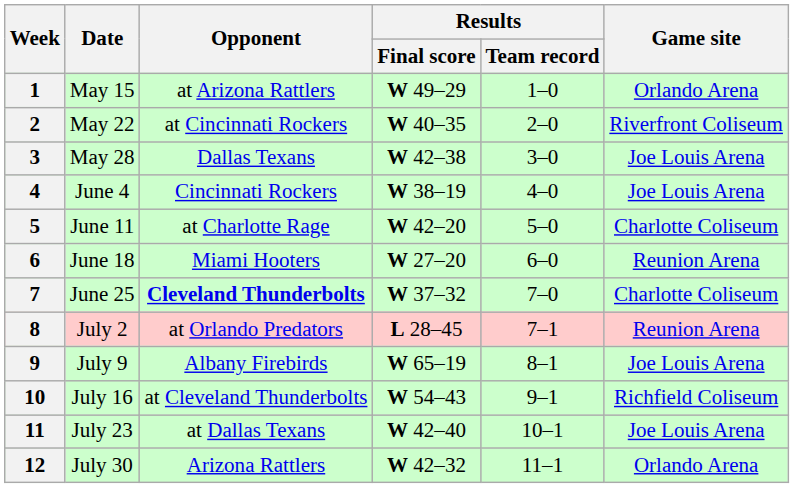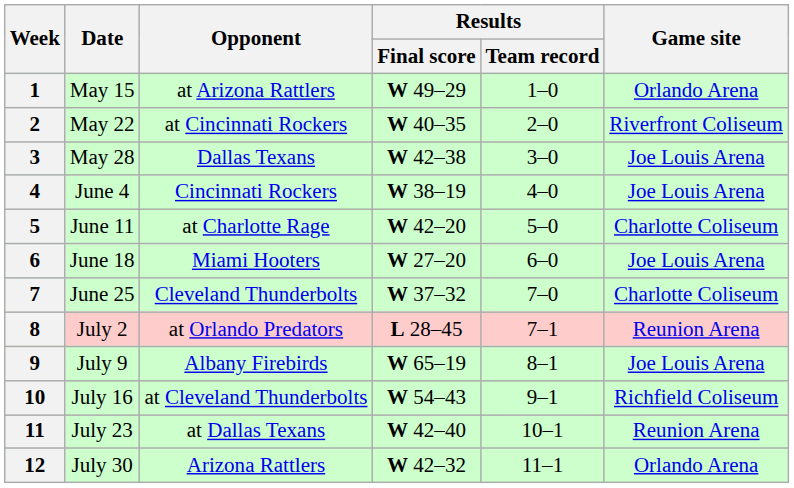 <table class="wikitable" style="font-size: 92%;" "align=center">
 <tr>
 <th rowspan="2">Week</th>
 <th rowspan="2">Date</th>
 <th rowspan="2">Opponent</th>
 <th colspan="2">Results</th>
 <th rowspan="2">Game site</th>
 </tr>
 <tr>
 <th>Final score</th>
 <th>Team record</th>
 </tr>
 <tr style="background:#cfc">
 <th>1</th>
 <td style="text-align:center;">May 15</td>
 <td style="text-align:center;">at <a href='#'>Arizona Rattlers</a></td>
 <td style="text-align:center;"><strong>W</strong> 49–29</td>
 <td style="text-align:center;">1–0</td>
 <td style="text-align:center;"><a href='#'>Orlando Arena</a></td>
 </tr>
 <tr style="background:#cfc">
 <th>2</th>
 <td style="text-align:center;">May 22</td>
 <td style="text-align:center;">at <a href='#'>Cincinnati Rockers</a></td>
 <td style="text-align:center;"><strong>W</strong> 40–35</td>
 <td style="text-align:center;">2–0</td>
 <td style="text-align:center;"><a href='#'>Riverfront Coliseum</a></td>
 </tr>
 <tr style="background:#cfc">
 <th>3</th>
 <td style="text-align:center;">May 28</td>
 <td style="text-align:center;"><a href='#'>Dallas Texans</a></td>
 <td style="text-align:center;"><strong>W</strong> 42–38</td>
 <td style="text-align:center;">3–0</td>
 <td style="text-align:center;"><a href='#'>Joe Louis Arena</a></td>
 </tr>
 <tr style="background:#cfc">
 <th>4</th>
 <td style="text-align:center;">June 4</td>
 <td style="text-align:center;"><a href='#'>Cincinnati Rockers</a></td>
 <td style="text-align:center;"><strong>W</strong> 38–19</td>
 <td style="text-align:center;">4–0</td>
 <td style="text-align:center;"><a href='#'>Joe Louis Arena</a></td>
 </tr>
 <tr style="background:#cfc">
 <th>5</th>
 <td style="text-align:center;">June 11</td>
 <td style="text-align:center;">at <a href='#'>Charlotte Rage</a></td>
 <td style="text-align:center;"><strong>W</strong> 42–20</td>
 <td style="text-align:center;">5–0</td>
 <td style="text-align:center;"><a href='#'>Charlotte Coliseum</a></td>
 </tr>
 <tr style="background:#cfc">
 <th>6</th>
 <td style="text-align:center;">June 18</td>
 <td style="text-align:center;"><a href='#'>Miami Hooters</a></td>
 <td style="text-align:center;"><strong>W</strong> 27–20</td>
 <td style="text-align:center;">6–0</td>
-<td style="text-align:center;"><a href='#'>Reunion Arena</a></td>
+<td style="text-align:center;"><a href='#'>Joe Louis Arena</a></td>
 </tr>
 <tr style="background:#cfc">
 <th>7</th>
 <td style="text-align:center;">June 25</td>
-<td style="text-align:center;"><strong><a href='#'>Cleveland Thunderbolts</a></strong></td>
+<td style="text-align:center;"><a href='#'>Cleveland Thunderbolts</a></td>
 <td style="text-align:center;"><strong>W</strong> 37–32</td>
 <td style="text-align:center;">7–0</td>
 <td style="text-align:center;"><a href='#'>Charlotte Coliseum</a></td>
 </tr>
 <tr style="background:#fcc">
 <th>8</th>
 <td style="text-align:center;">July 2</td>
 <td style="text-align:center;">at <a href='#'>Orlando Predators</a></td>
 <td style="text-align:center;"><strong>L</strong> 28–45</td>
 <td style="text-align:center;">7–1</td>
 <td style="text-align:center;"><a href='#'>Reunion Arena</a></td>
 </tr>
 <tr style="background:#cfc">
 <th>9</th>
 <td style="text-align:center;">July 9</td>
 <td style="text-align:center;"><a href='#'>Albany Firebirds</a></td>
 <td style="text-align:center;"><strong>W</strong> 65–19</td>
 <td style="text-align:center;">8–1</td>
 <td style="text-align:center;"><a href='#'>Joe Louis Arena</a></td>
 </tr>
 <tr style="background:#cfc">
 <th>10</th>
 <td style="text-align:center;">July 16</td>
 <td style="text-align:center;">at <a href='#'>Cleveland Thunderbolts</a></td>
 <td style="text-align:center;"><strong>W</strong> 54–43</td>
 <td style="text-align:center;">9–1</td>
 <td style="text-align:center;"><a href='#'>Richfield Coliseum</a></td>
 </tr>
 <tr style="background:#cfc">
 <th>11</th>
 <td style="text-align:center;">July 23</td>
 <td style="text-align:center;">at <a href='#'>Dallas Texans</a></td>
 <td style="text-align:center;"><strong>W</strong> 42–40</td>
 <td style="text-align:center;">10–1</td>
-<td style="text-align:center;"><a href='#'>Joe Louis Arena</a></td>
+<td style="text-align:center;"><a href='#'>Reunion Arena</a></td>
 </tr>
 <tr style="background:#cfc">
 <th>12</th>
 <td style="text-align:center;">July 30</td>
 <td style="text-align:center;"><a href='#'>Arizona Rattlers</a></td>
 <td style="text-align:center;"><strong>W</strong> 42–32</td>
 <td style="text-align:center;">11–1</td>
 <td style="text-align:center;"><a href='#'>Orlando Arena</a></td>
 </tr>
 </table>
